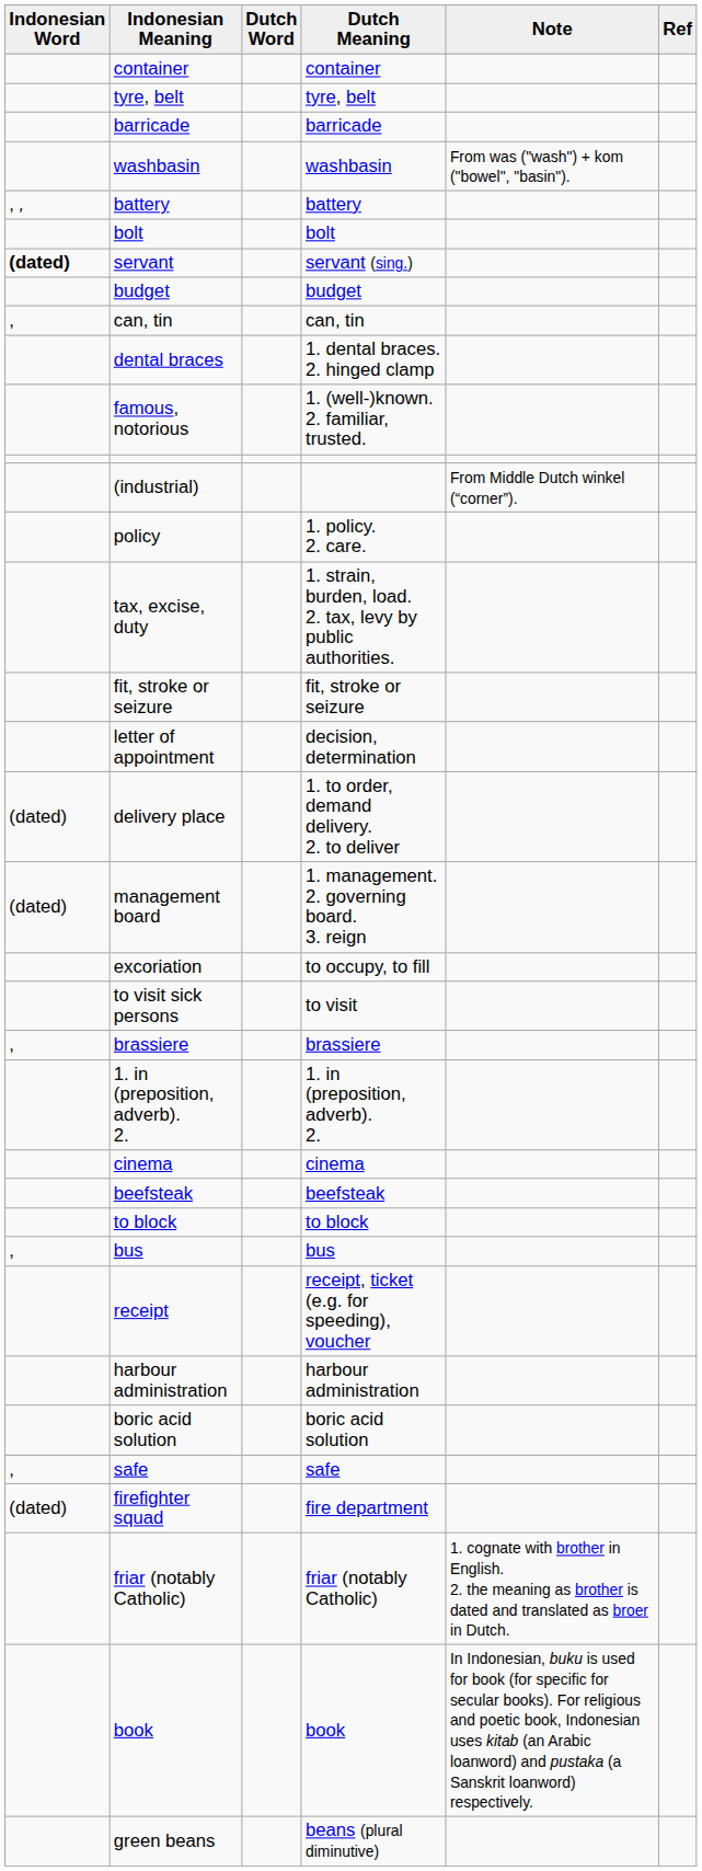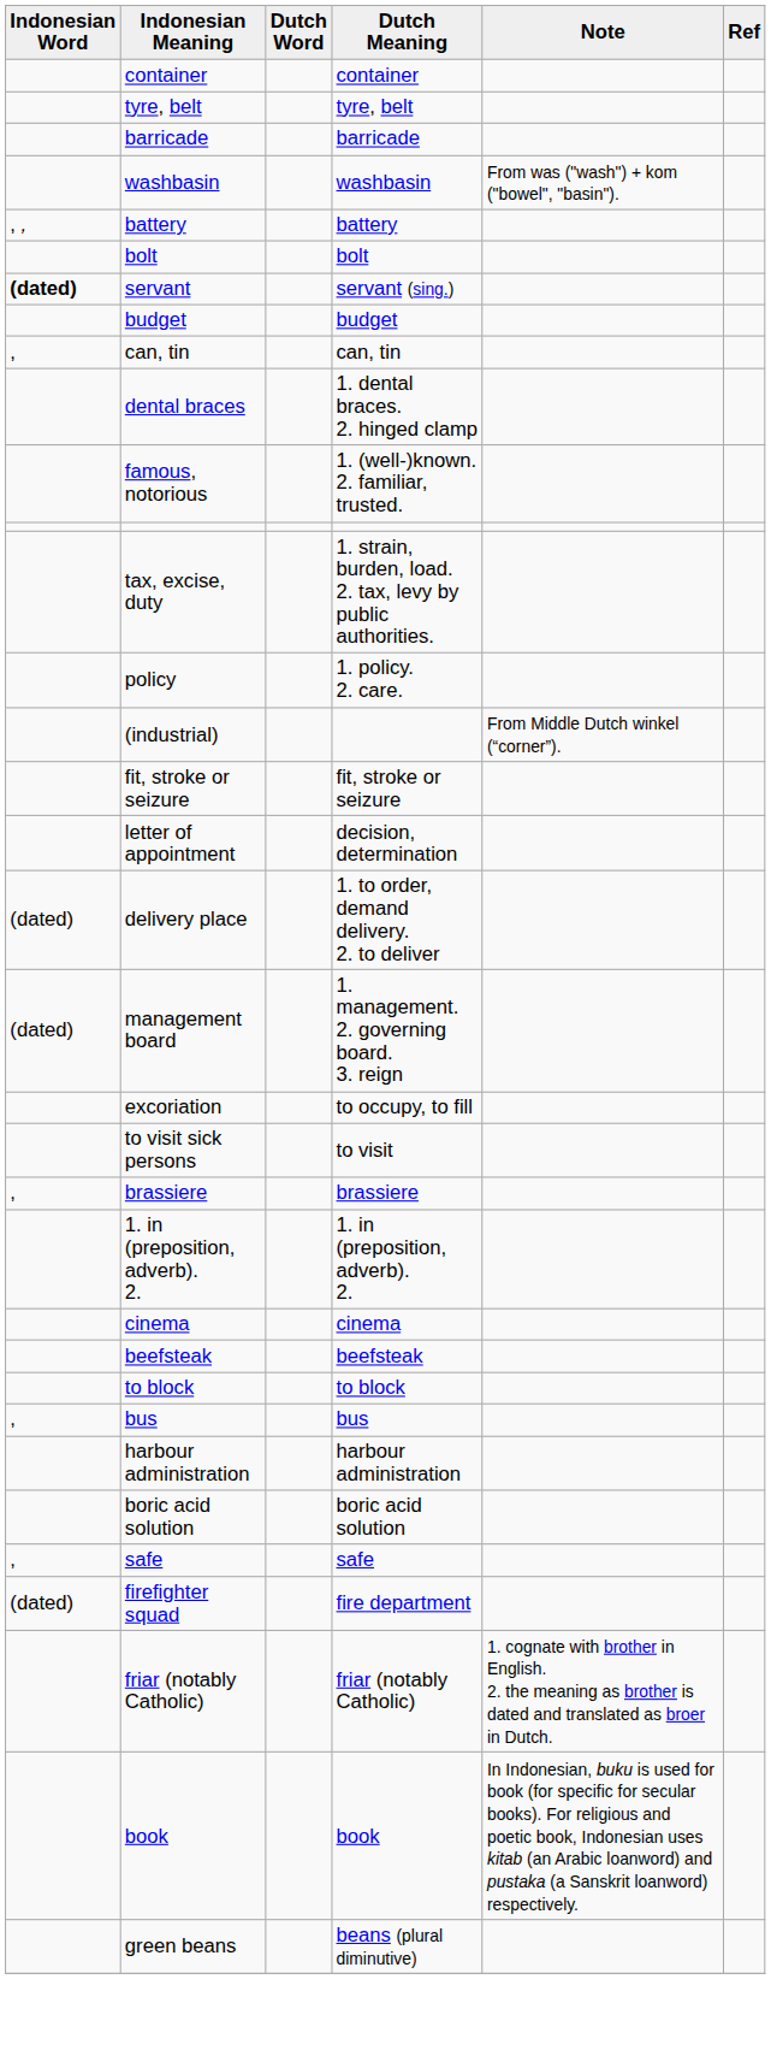 <table class="wikitable">
 <tr>
 <th style="background:#efefef;">Indonesian <br>Word</th>
 <th style="background:#efefef;">Indonesian <br>Meaning</th>
 <th style="background:#efefef;">Dutch <br>Word</th>
 <th style="background:#efefef;">Dutch <br>Meaning</th>
 <th style="background:#efefef;">Note</th>
 <th style="background:#efefef;">Ref</th>
 </tr>
 <tr>
 <td></td>
 <td><a href='#'>container</a></td>
 <td></td>
 <td><a href='#'>container</a></td>
 <td></td>
 <td></td>
 </tr>
 <tr>
 <td></td>
 <td><a href='#'>tyre</a>, <a href='#'>belt</a></td>
 <td></td>
 <td><a href='#'>tyre</a>, <a href='#'>belt</a></td>
 <td></td>
 <td></td>
 </tr>
 <tr>
 <td></td>
 <td><a href='#'>barricade</a></td>
 <td></td>
 <td><a href='#'>barricade</a></td>
 <td></td>
 <td></td>
 </tr>
 <tr>
 <td></td>
 <td><a href='#'>washbasin</a></td>
 <td></td>
 <td><a href='#'>washbasin</a></td>
 <td><small>From was ("wash") + kom ("bowel", "basin").</small></td>
 <td></td>
 </tr>
 <tr>
 <td>, <em>, </em></td>
 <td><a href='#'>battery</a></td>
 <td></td>
 <td><a href='#'>battery</a></td>
 <td></td>
 <td></td>
 </tr>
 <tr>
 <td></td>
 <td><a href='#'>bolt</a></td>
 <td></td>
 <td><a href='#'>bolt</a></td>
 <td></td>
 <td></td>
 </tr>
 <tr>
 <td><strong><em></em> (dated)</strong></td>
 <td><a href='#'>servant</a></td>
 <td></td>
 <td><a href='#'>servant</a> <small>(<a href='#'>sing.</a>)</small></td>
 <td></td>
 <td></td>
 </tr>
 <tr>
 <td><em></em></td>
 <td><a href='#'>budget</a></td>
 <td></td>
 <td><a href='#'>budget</a></td>
 <td></td>
 <td></td>
 </tr>
 <tr>
 <td>, </td>
 <td>can, tin</td>
 <td></td>
 <td>can, tin</td>
 <td></td>
 <td></td>
 </tr>
 <tr>
 <td></td>
 <td><a href='#'>dental braces</a></td>
 <td></td>
 <td>1. dental braces. <br>2. hinged clamp</td>
 <td></td>
 <td></td>
 </tr>
 <tr>
 <td><em></em></td>
 <td><a href='#'>famous</a>, notorious</td>
 <td></td>
 <td>1. (well-)known. <br>2. familiar, trusted.</td>
 <td></td>
 <td></td>
 </tr>
 <tr>
 <td><em></em></td>
 <td></td>
 <td></td>
 <td></td>
 <td></td>
 <td></td>
 </tr>
 <tr>
 <td></td>
-<td> (industrial)</td>
+<td>tax, excise, duty</td>
 <td></td>
+<td>1. strain, burden, load. <br>2. tax, levy by public authorities.</td>
 <td></td>
-<td><small>From Middle Dutch winkel (“corner”).</small></td>
 <td></td>
 </tr>
 <tr>
 <td></td>
 <td>policy</td>
 <td></td>
 <td>1. policy. <br>2. care.</td>
 <td></td>
 <td></td>
 </tr>
 <tr>
 <td></td>
-<td>tax, excise, duty</td>
+<td> (industrial)</td>
 <td></td>
-<td>1. strain, burden, load. <br>2. tax, levy by public authorities.</td>
 <td></td>
+<td><small>From Middle Dutch winkel (“corner”).</small></td>
 <td></td>
 </tr>
 <tr>
 <td><em></em></td>
 <td>fit, stroke or seizure</td>
 <td></td>
 <td>fit, stroke or seizure</td>
 <td></td>
 <td></td>
 </tr>
 <tr>
 <td><em></em></td>
 <td>letter of appointment</td>
 <td></td>
 <td>decision, determination</td>
 <td></td>
 <td></td>
 </tr>
 <tr>
 <td><em></em> (dated)</td>
 <td>delivery place</td>
 <td></td>
 <td>1. to order, demand delivery. <br>2. to deliver</td>
 <td></td>
 <td></td>
 </tr>
 <tr>
 <td><em></em> (dated)</td>
 <td>management board</td>
 <td></td>
 <td>1. management. <br>2. governing board. <br>3. reign</td>
 <td></td>
 <td></td>
 </tr>
 <tr>
 <td><em></em></td>
 <td>excoriation</td>
 <td></td>
 <td>to occupy, to fill</td>
 <td></td>
 <td></td>
 </tr>
 <tr>
 <td><em></em></td>
 <td>to visit sick persons</td>
 <td></td>
 <td>to visit</td>
 <td></td>
 <td></td>
 </tr>
 <tr>
 <td>, <em></em></td>
 <td><a href='#'>brassiere</a></td>
 <td></td>
 <td><a href='#'>brassiere</a></td>
 <td></td>
 <td></td>
 </tr>
 <tr>
 <td></td>
 <td>1. in (preposition, adverb). <br>2. </td>
 <td></td>
 <td>1. in (preposition, adverb). <br>2. </td>
 <td></td>
 <td></td>
 </tr>
 <tr>
 <td></td>
 <td><a href='#'>cinema</a></td>
 <td></td>
 <td><a href='#'>cinema</a></td>
 <td></td>
 <td></td>
 </tr>
 <tr>
 <td></td>
 <td><a href='#'>beefsteak</a></td>
 <td></td>
 <td><a href='#'>beefsteak</a></td>
 <td></td>
 <td></td>
 </tr>
 <tr>
 <td></td>
 <td><a href='#'>to block</a></td>
 <td></td>
 <td><a href='#'>to block</a></td>
 <td></td>
 <td></td>
 </tr>
 <tr>
 <td>, <em></em></td>
 <td><a href='#'>bus</a></td>
 <td></td>
 <td><a href='#'>bus</a></td>
 <td></td>
 <td></td>
 </tr>
 <tr>
 <td></td>
-<td><a href='#'>receipt</a></td>
-<td></td>
-<td><a href='#'>receipt</a>, <a href='#'>ticket</a> (e.g. for speeding), <a href='#'>voucher</a></td>
-<td></td>
-<td></td>
-</tr>
-<tr>
-<td></td>
 <td>harbour administration</td>
 <td></td>
 <td>harbour administration</td>
 <td></td>
 <td></td>
 </tr>
 <tr>
 <td></td>
 <td>boric acid solution</td>
 <td></td>
 <td>boric acid solution</td>
 <td></td>
 <td></td>
 </tr>
 <tr>
 <td>, <em></em></td>
 <td><a href='#'>safe</a></td>
 <td></td>
 <td><a href='#'>safe</a></td>
 <td></td>
 <td></td>
 </tr>
 <tr>
 <td> (dated)</td>
 <td><a href='#'>firefighter squad</a></td>
 <td></td>
 <td><a href='#'>fire department</a></td>
 <td></td>
 <td></td>
 </tr>
 <tr>
 <td></td>
 <td><a href='#'>friar</a> (notably Catholic)</td>
 <td></td>
 <td><a href='#'>friar</a> (notably Catholic)</td>
 <td><small>1. cognate with <a href='#'>brother</a> in English. <br>2. the meaning as <a href='#'>brother</a> is dated and translated as <a href='#'>broer</a> in Dutch.</small></td>
 <td></td>
 </tr>
 <tr>
 <td></td>
 <td><a href='#'>book</a></td>
 <td></td>
 <td><a href='#'>book</a></td>
 <td><small>In Indonesian, <em>buku</em> is used for book (for specific for secular books). For religious and poetic book, Indonesian uses <em>kitab</em> (an Arabic loanword) and <em>pustaka</em> (a Sanskrit loanword) respectively.</small></td>
 <td></td>
 </tr>
 <tr>
 <td></td>
 <td>green beans</td>
 <td></td>
 <td><a href='#'>beans</a> <small>(plural diminutive)</small></td>
 <td><small></small></td>
 <td></td>
 </tr>
 <tr>
 </tr>
 </table>
